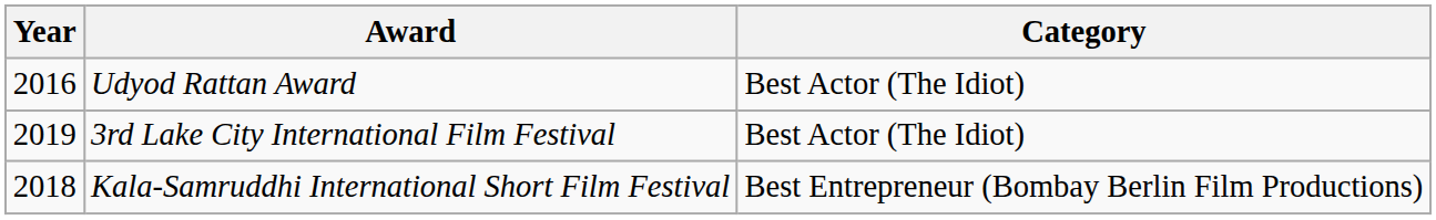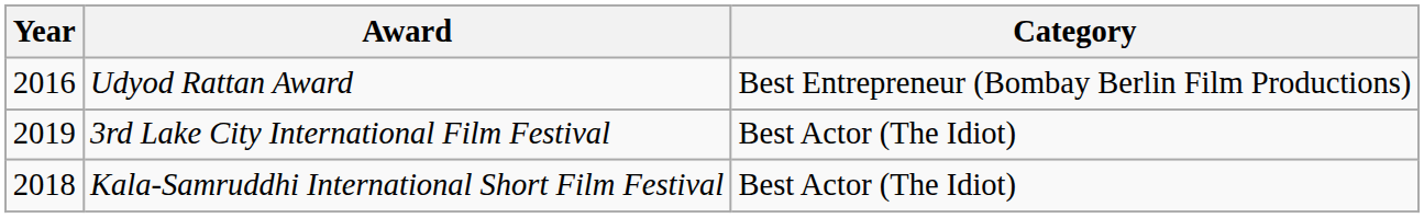 <table class="wikitable" style="font-size:90%">
 <tr style="text-align:center;">
 <th>Year</th>
 <th>Award</th>
 <th>Category</th>
 </tr>
 <tr>
 <td>2016</td>
 <td><em>Udyod Rattan Award</em></td>
-<td>Best Actor (The Idiot)</td>
+<td>Best Entrepreneur (Bombay Berlin Film Productions)</td>
 </tr>
 <tr>
 <td>2019</td>
 <td><em>3rd Lake City International Film Festival</em></td>
 <td>Best Actor (The Idiot)</td>
 </tr>
 <tr>
 <td>2018</td>
 <td><em>Kala-Samruddhi International Short Film Festival</em></td>
-<td>Best Entrepreneur (Bombay Berlin Film Productions)</td>
+<td>Best Actor (The Idiot)</td>
 </tr>
 </table>
